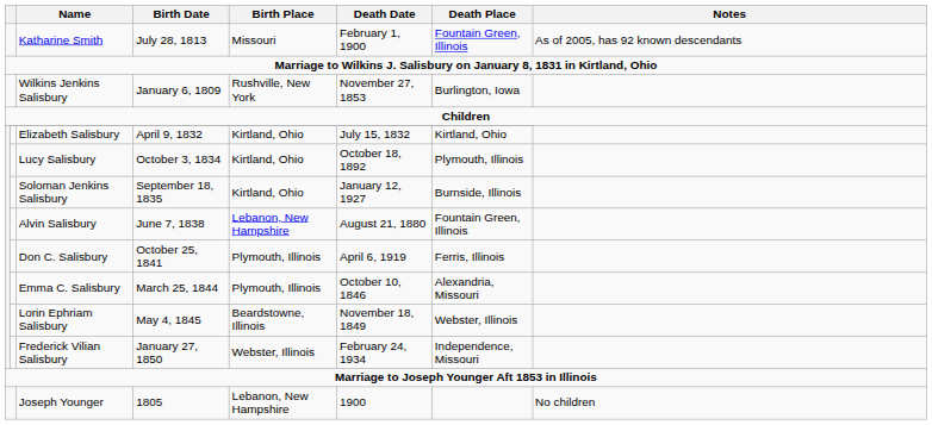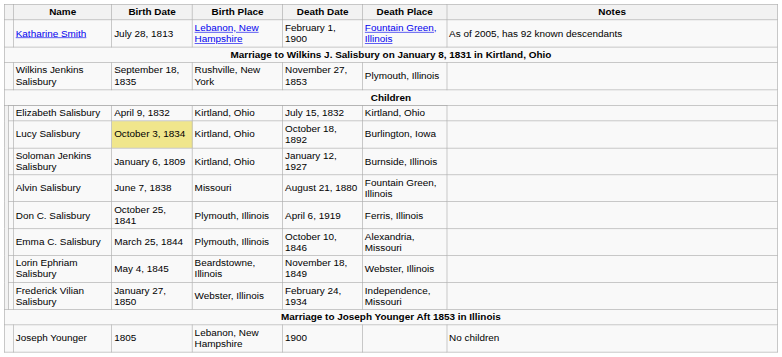 <table class="wikitable">
 <tr>
 <th width = "75px" colspan="2"></th>
 <th width = "175px">Name</th>
 <th width = "135px">Birth Date</th>
 <th width = "150px">Birth Place</th>
 <th width = "135px">Death Date</th>
 <th width = "135px">Death Place</th>
 <th width = "650px">Notes</th>
 </tr>
 <tr>
 <td colspan="2"></td>
 <td><a href='#'>Katharine Smith</a></td>
 <td>July 28, 1813</td>
-<td>Missouri</td>
+<td><a href='#'>Lebanon, New Hampshire</a></td>
 <td>February 1, 1900</td>
 <td><a href='#'>Fountain Green, Illinois</a></td>
 <td>As of 2005, has 92 known descendants</td>
 </tr>
 <tr>
 <td colspan="10" style="text-align:center;"><strong>Marriage to Wilkins J. Salisbury on January 8, 1831 in Kirtland, Ohio</strong></td>
 </tr>
 <tr>
 <td colspan="2"></td>
 <td>Wilkins Jenkins Salisbury</td>
-<td>January 6, 1809</td>
+<td>September 18, 1835</td>
 <td>Rushville, New York</td>
 <td>November 27, 1853</td>
-<td>Burlington, Iowa</td>
+<td>Plymouth, Illinois</td>
 <td></td>
 </tr>
 <tr>
 <td colspan="10" style="text-align:center;"><strong>Children</strong></td>
 </tr>
 <tr>
 <td rowspan="9" style="background: #f2f2f2;"></td>
 </tr>
 <tr>
 <td></td>
 <td>Elizabeth Salisbury</td>
 <td>April 9, 1832</td>
 <td>Kirtland, Ohio</td>
 <td>July 15, 1832</td>
 <td>Kirtland, Ohio</td>
 </tr>
 <tr>
 <td></td>
 <td>Lucy Salisbury</td>
-<td>October 3, 1834</td>
+<td style="background: khaki;">October 3, 1834</td>
 <td>Kirtland, Ohio</td>
 <td>October 18, 1892</td>
-<td>Plymouth, Illinois</td>
+<td>Burlington, Iowa</td>
 <td></td>
 </tr>
 <tr>
 <td></td>
 <td>Soloman Jenkins Salisbury</td>
-<td>September 18, 1835</td>
+<td>January 6, 1809</td>
 <td>Kirtland, Ohio</td>
 <td>January 12, 1927</td>
 <td>Burnside, Illinois</td>
 <td></td>
 </tr>
 <tr>
 <td></td>
 <td>Alvin Salisbury</td>
 <td>June 7, 1838</td>
-<td><a href='#'>Lebanon, New Hampshire</a></td>
+<td>Missouri</td>
 <td>August 21, 1880</td>
 <td>Fountain Green, Illinois</td>
 <td></td>
 </tr>
 <tr>
 <td></td>
 <td>Don C. Salisbury</td>
 <td>October 25, 1841</td>
 <td>Plymouth, Illinois</td>
 <td>April 6, 1919</td>
 <td>Ferris, Illinois</td>
 <td></td>
 </tr>
 <tr>
 <td></td>
 <td>Emma C. Salisbury</td>
 <td>March 25, 1844</td>
 <td>Plymouth, Illinois</td>
 <td>October 10, 1846</td>
 <td>Alexandria, Missouri</td>
 <td></td>
 </tr>
 <tr>
 <td></td>
 <td>Lorin Ephriam Salisbury</td>
 <td>May 4, 1845</td>
 <td>Beardstowne, Illinois</td>
 <td>November 18, 1849</td>
 <td>Webster, Illinois</td>
 <td></td>
 </tr>
 <tr>
 <td></td>
 <td>Frederick Vilian Salisbury</td>
 <td>January 27, 1850</td>
 <td>Webster, Illinois</td>
 <td>February 24, 1934</td>
 <td>Independence, Missouri</td>
 </tr>
 <tr YOUNGER, Joseph,   b. 1805, Lebanon, Grafton, New Hampshire Find all individuals with events at this location,   d. 1900  - See more at: http://www.josephsmithsr.com/katherine/getperson.php?personID=I43&tree=josephsmithsr#sthash.AAKeDuOb.dpuf>
 <td colspan="10" style="text-align:center;"><strong>Marriage to Joseph Younger Aft 1853 in Illinois</strong></td>
 </tr>
 <tr>
 <td colspan="2"></td>
 <td>Joseph Younger</td>
 <td>1805</td>
 <td>Lebanon, New Hampshire</td>
 <td>1900</td>
 <td></td>
 <td>No children</td>
 </tr>
 </table>
